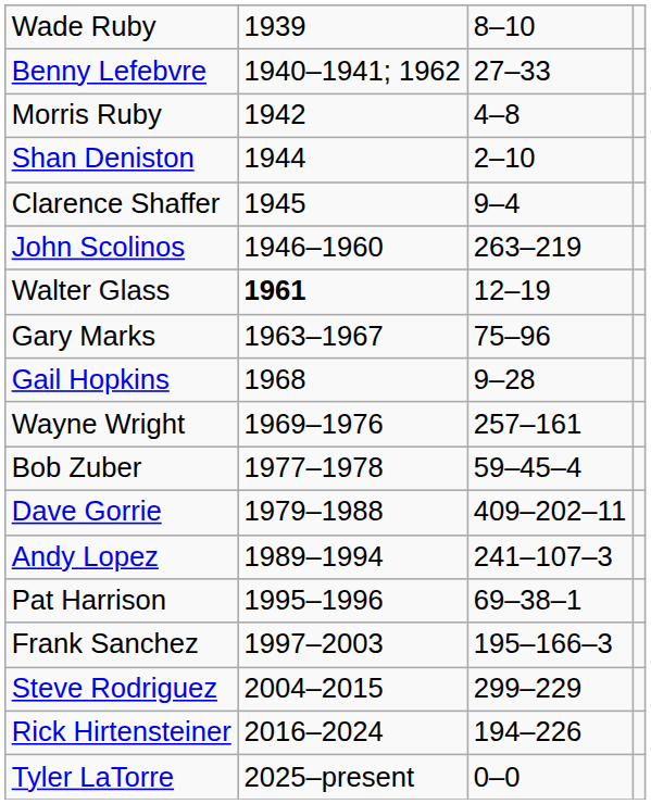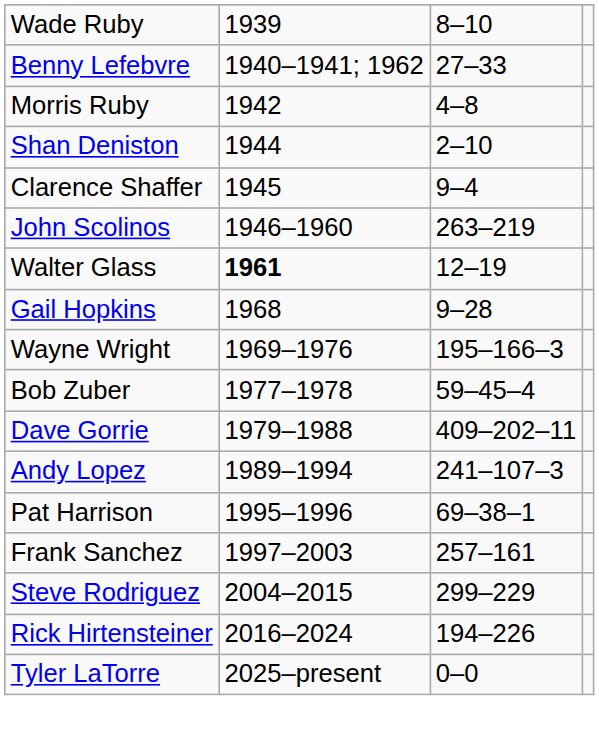 <table class="wikitable">
 <tr>
 <td>Wade Ruby</td>
 <td>1939</td>
 <td>8–10</td>
 <td></td>
 </tr>
 <tr>
 <td><a href='#'>Benny Lefebvre</a></td>
 <td>1940–1941; 1962</td>
 <td>27–33</td>
 <td></td>
 </tr>
 <tr>
 <td>Morris Ruby</td>
 <td>1942</td>
 <td>4–8</td>
 <td></td>
 </tr>
 <tr>
 <td><a href='#'>Shan Deniston</a></td>
 <td>1944</td>
 <td>2–10</td>
 <td></td>
 </tr>
 <tr>
 <td>Clarence Shaffer</td>
 <td>1945</td>
 <td>9–4</td>
 <td></td>
 </tr>
 <tr>
 <td><a href='#'>John Scolinos</a></td>
 <td>1946–1960</td>
 <td>263–219</td>
 <td></td>
 </tr>
 <tr>
 <td>Walter Glass</td>
 <td><strong>1961</strong></td>
 <td>12–19</td>
 <td></td>
 </tr>
 <tr>
-<td>Gary Marks</td>
-<td>1963–1967</td>
-<td>75–96</td>
-<td></td>
-</tr>
-<tr>
 <td><a href='#'>Gail Hopkins</a></td>
 <td>1968</td>
 <td>9–28</td>
 <td></td>
 </tr>
 <tr>
 <td>Wayne Wright</td>
 <td>1969–1976</td>
-<td>257–161</td>
+<td>195–166–3</td>
 <td></td>
 </tr>
 <tr>
 <td>Bob Zuber</td>
 <td>1977–1978</td>
 <td>59–45–4</td>
 <td></td>
 </tr>
 <tr>
 <td><a href='#'>Dave Gorrie</a></td>
 <td>1979–1988</td>
 <td>409–202–11</td>
 <td></td>
 </tr>
 <tr>
 <td><a href='#'>Andy Lopez</a></td>
 <td>1989–1994</td>
 <td>241–107–3</td>
 <td></td>
 </tr>
 <tr>
 <td>Pat Harrison</td>
 <td>1995–1996</td>
 <td>69–38–1</td>
 <td></td>
 </tr>
 <tr>
 <td>Frank Sanchez</td>
 <td>1997–2003</td>
-<td>195–166–3</td>
+<td>257–161</td>
 <td></td>
 </tr>
 <tr>
 <td><a href='#'>Steve Rodriguez</a></td>
 <td>2004–2015</td>
 <td>299–229</td>
 <td></td>
 </tr>
 <tr>
 <td><a href='#'>Rick Hirtensteiner</a></td>
 <td>2016–2024</td>
 <td>194–226</td>
 <td></td>
 </tr>
 <tr>
 <td><a href='#'>Tyler LaTorre</a></td>
 <td>2025–present</td>
 <td>0–0</td>
 <td></td>
 </tr>
 </table>
